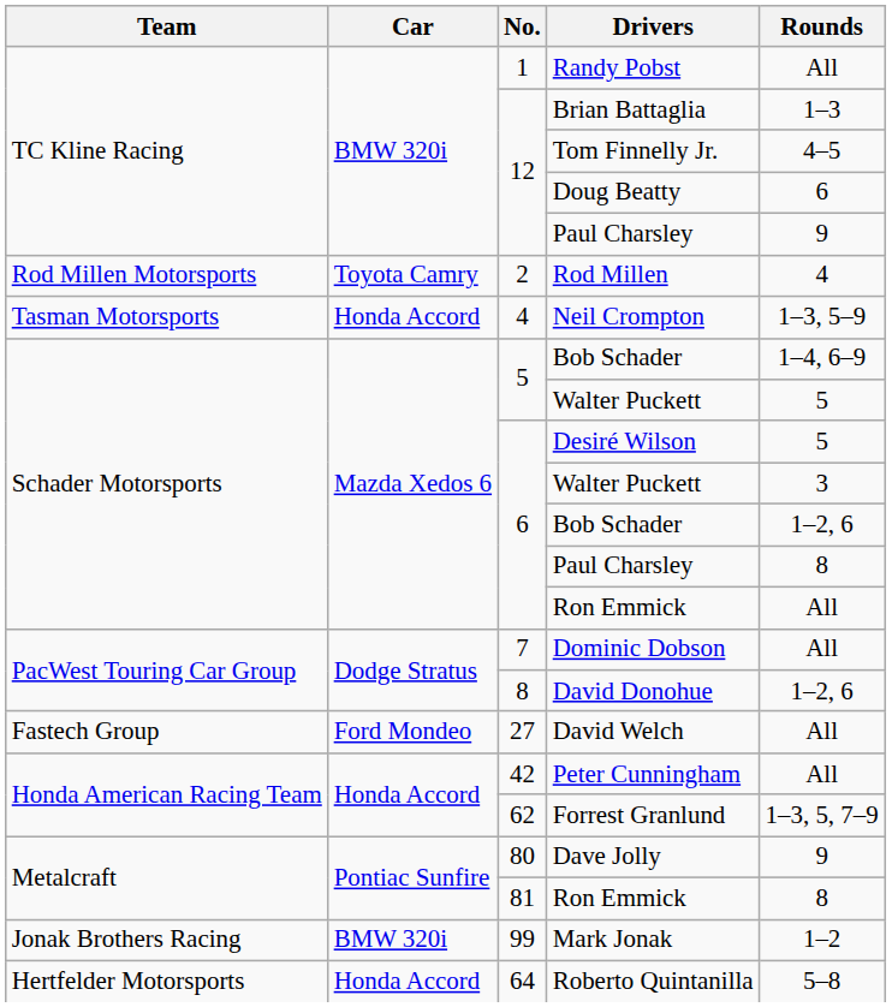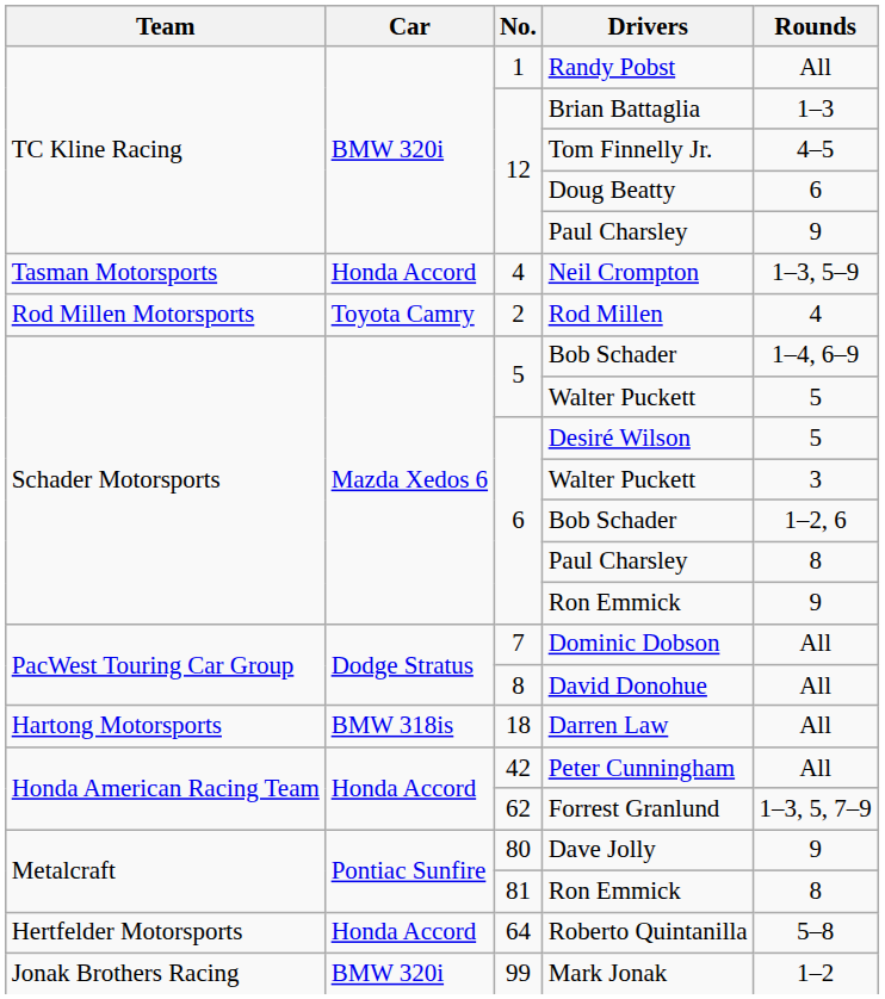 <table class="wikitable sortable" style="font-size: 85%">
 <tr>
 <th>Team</th>
 <th>Car</th>
 <th>No.</th>
 <th>Drivers</th>
 <th>Rounds</th>
 </tr>
 <tr>
 <td rowspan="5">TC Kline Racing</td>
 <td rowspan="5"><a href='#'>BMW 320i</a></td>
 <td align="center">1</td>
 <td> <a href='#'>Randy Pobst</a></td>
 <td align="center">All</td>
 </tr>
 <tr>
 <td align="center" rowspan="4">12</td>
 <td> Brian Battaglia</td>
 <td align="center">1–3</td>
 </tr>
 <tr>
 <td> Tom Finnelly Jr.</td>
 <td align="center">4–5</td>
 </tr>
 <tr>
 <td> Doug Beatty</td>
 <td align="center">6</td>
 </tr>
 <tr>
 <td> Paul Charsley</td>
 <td align="center">9</td>
 </tr>
 <tr>
+<td><a href='#'>Tasman Motorsports</a></td>
+<td><a href='#'>Honda Accord</a></td>
+<td align="center">4</td>
+<td> <a href='#'>Neil Crompton</a></td>
+<td align="center">1–3, 5–9</td>
+</tr>
+<tr>
 <td><a href='#'>Rod Millen Motorsports</a></td>
 <td><a href='#'>Toyota Camry</a></td>
 <td align="center">2</td>
 <td> <a href='#'>Rod Millen</a></td>
 <td align="center">4</td>
-</tr>
-<tr>
-<td><a href='#'>Tasman Motorsports</a></td>
-<td><a href='#'>Honda Accord</a></td>
-<td align="center">4</td>
-<td> <a href='#'>Neil Crompton</a></td>
-<td align="center">1–3, 5–9</td>
 </tr>
 <tr>
 <td rowspan="7">Schader Motorsports</td>
 <td rowspan="7"><a href='#'>Mazda Xedos 6</a></td>
 <td rowspan="2" align="center">5</td>
 <td> Bob Schader</td>
 <td align="center">1–4, 6–9</td>
 </tr>
 <tr>
 <td> Walter Puckett</td>
 <td align="center">5</td>
 </tr>
 <tr>
 <td rowspan="5" align="center">6</td>
 <td> <a href='#'>Desiré Wilson</a></td>
 <td align="center">5</td>
 </tr>
 <tr>
 <td> Walter Puckett</td>
 <td align="center">3</td>
 </tr>
 <tr>
 <td> Bob Schader</td>
 <td align="center">1–2, 6</td>
 </tr>
 <tr>
 <td> Paul Charsley</td>
 <td align="center">8</td>
 </tr>
 <tr>
 <td> Ron Emmick</td>
-<td align="center">All</td>
+<td align="center">9</td>
 </tr>
 <tr>
 <td rowspan="2"><a href='#'>PacWest Touring Car Group</a></td>
 <td rowspan="2"><a href='#'>Dodge Stratus</a></td>
 <td align="center">7</td>
 <td> <a href='#'>Dominic Dobson</a></td>
 <td align="center">All</td>
 </tr>
 <tr>
 <td align="center">8</td>
 <td> <a href='#'>David Donohue</a></td>
-<td align="center">1–2, 6</td>
+<td align="center">All</td>
 </tr>
 <tr>
-<td>Fastech Group</td>
-<td><a href='#'>Ford Mondeo</a></td>
-<td align="center">27</td>
-<td> David Welch</td>
+<td><a href='#'>Hartong Motorsports</a></td>
+<td><a href='#'>BMW 318is</a></td>
+<td align="center">18</td>
+<td> <a href='#'>Darren Law</a></td>
 <td align="center">All</td>
 </tr>
 <tr>
 <td rowspan=2><a href='#'>Honda American Racing Team</a></td>
 <td rowspan=2><a href='#'>Honda Accord</a></td>
 <td align="center">42</td>
 <td> <a href='#'>Peter Cunningham</a></td>
 <td align="center">All</td>
 </tr>
 <tr>
 <td align="center">62</td>
 <td> Forrest Granlund</td>
 <td align="center">1–3, 5, 7–9</td>
 </tr>
 <tr>
 <td rowspan=2>Metalcraft</td>
 <td rowspan=2><a href='#'>Pontiac Sunfire</a></td>
 <td align="center">80</td>
 <td> Dave Jolly</td>
 <td align="center">9</td>
 </tr>
 <tr>
 <td align="center">81</td>
 <td> Ron Emmick</td>
 <td align="center">8</td>
 </tr>
 <tr>
+<td>Hertfelder Motorsports</td>
+<td><a href='#'>Honda Accord</a></td>
+<td align="center">64</td>
+<td> Roberto Quintanilla</td>
+<td align="center">5–8</td>
+</tr>
+<tr>
 <td>Jonak Brothers Racing</td>
 <td><a href='#'>BMW 320i</a></td>
 <td align="center">99</td>
 <td> Mark Jonak</td>
 <td align="center">1–2</td>
 </tr>
-<tr>
-<td>Hertfelder Motorsports</td>
-<td><a href='#'>Honda Accord</a></td>
-<td align="center">64</td>
-<td> Roberto Quintanilla</td>
-<td align="center">5–8</td>
-</tr>
 </table>
